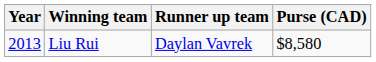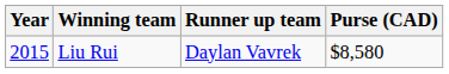 <table class="wikitable">
 <tr>
 <th>Year</th>
 <th>Winning team</th>
 <th>Runner up team</th>
 <th>Purse (CAD)</th>
 </tr>
 <tr>
-<td><a href='#'>2013</a></td>
+<td><a href='#'>2015</a></td>
 <td> <a href='#'>Liu Rui</a></td>
 <td> <a href='#'>Daylan Vavrek</a></td>
 <td>$8,580</td>
 </tr>
 </table>
